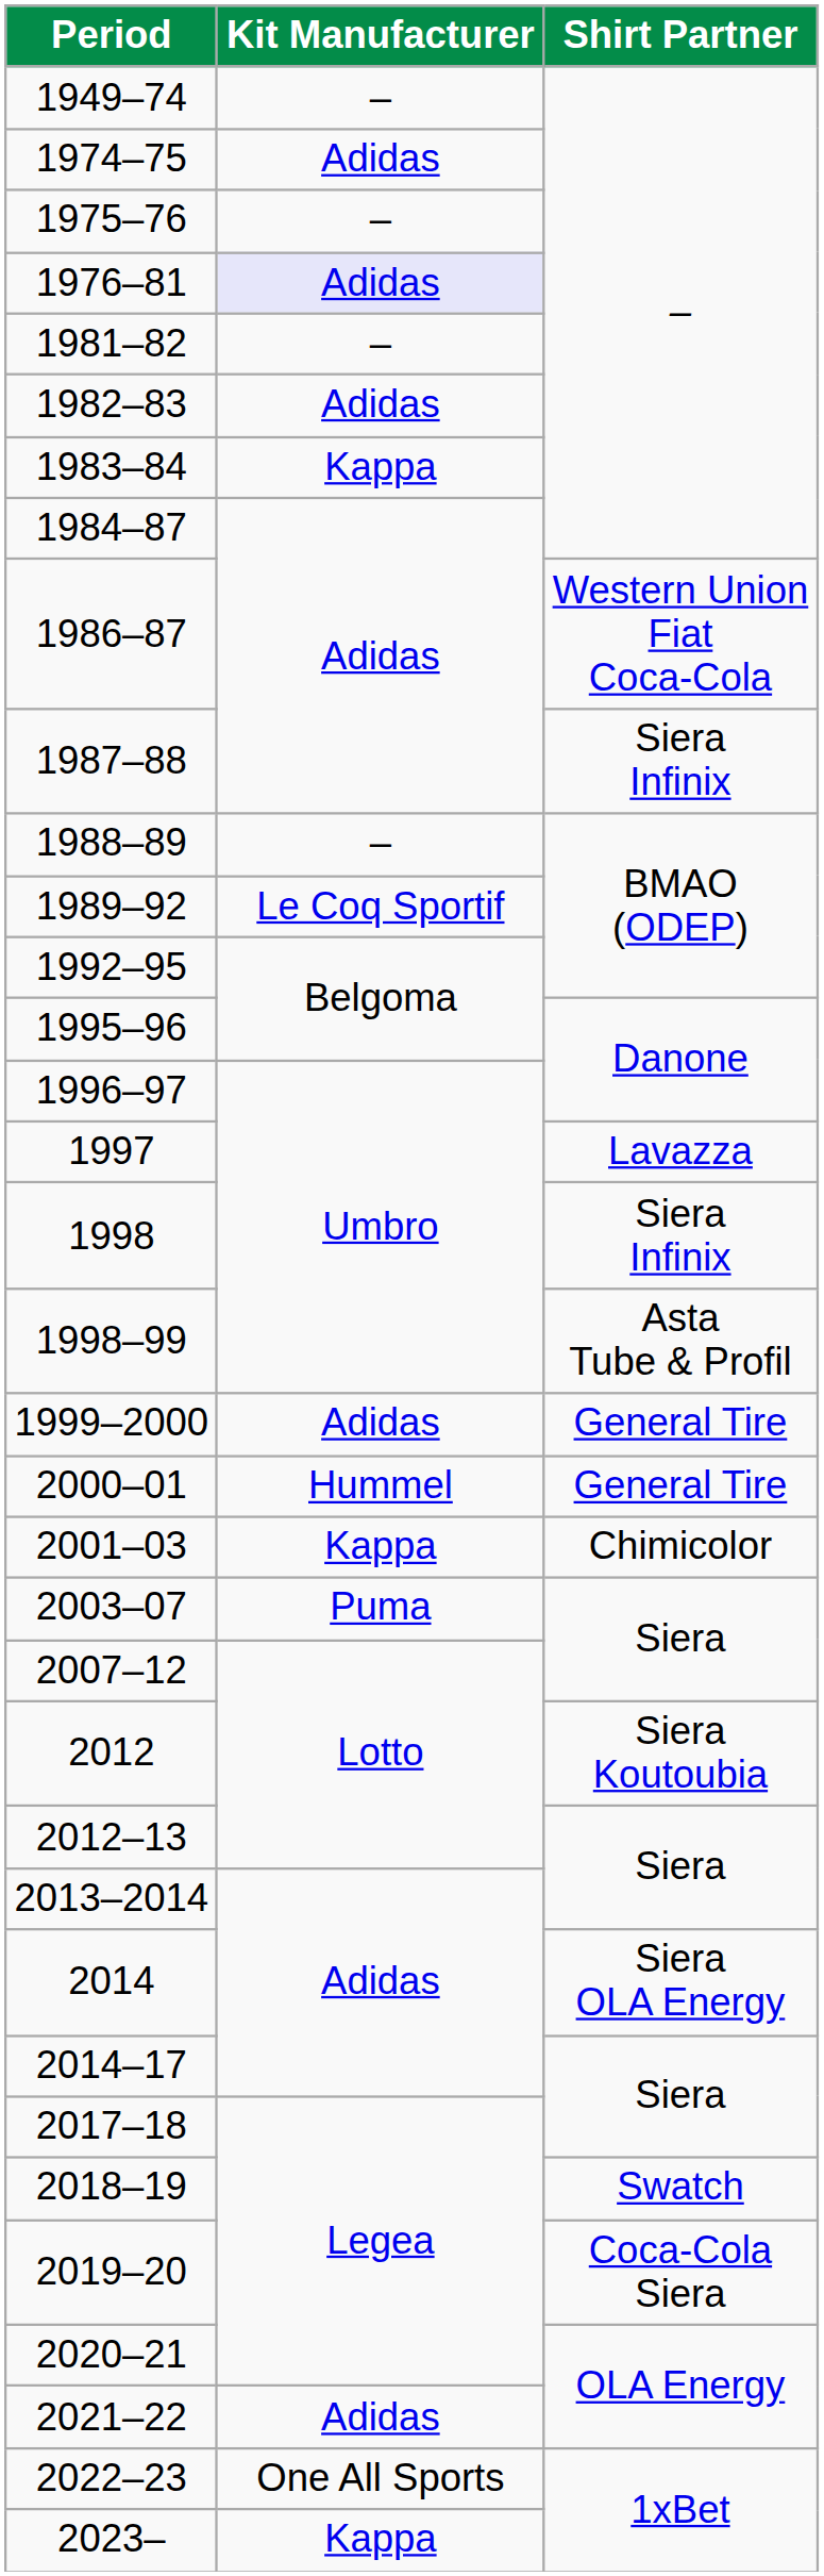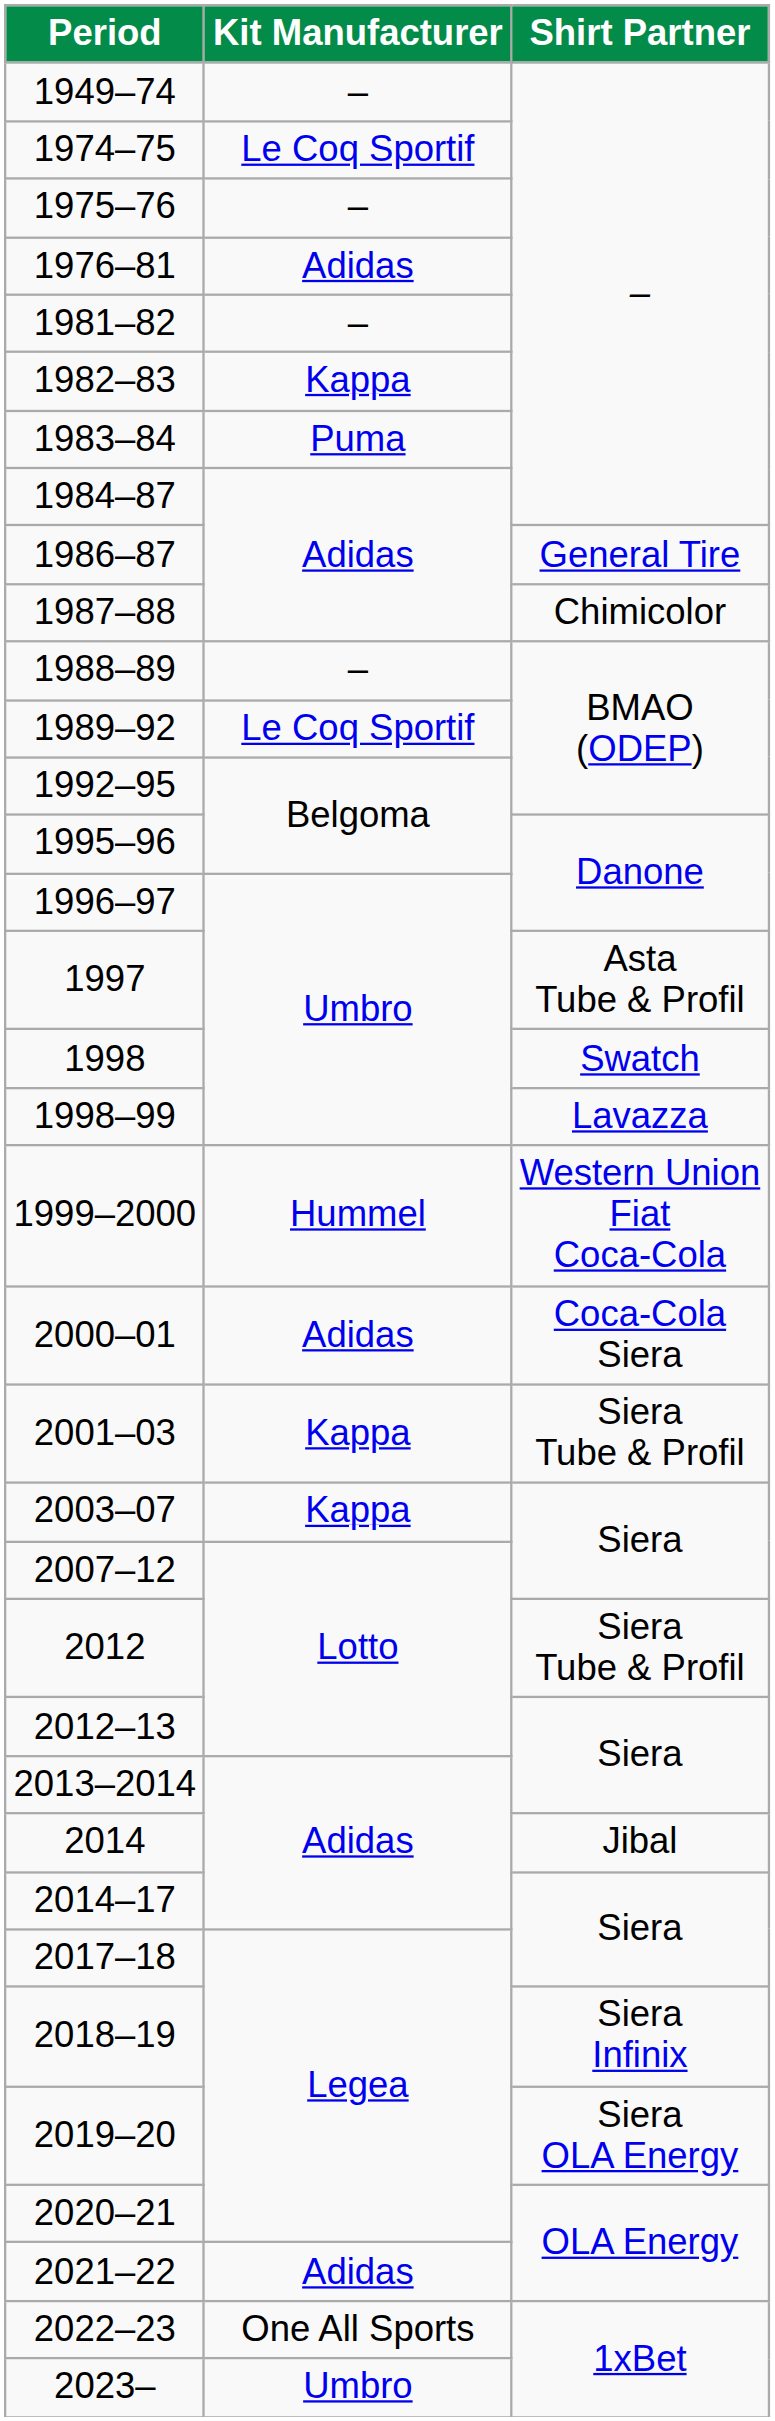 <table class="wikitable" style="text-align:center;">
 <tr>
 <th scope="col" style="color:#ffffff; background-color:#038C49;">Period</th>
 <th scope="col" style="color:#ffffff; background-color:#038C49;">Kit Manufacturer</th>
 <th scope="col" style="color:#ffffff; background-color:#038C49;">Shirt Partner</th>
 </tr>
 <tr>
 <td>1949–74</td>
 <td>–</td>
 <td rowspan="8"><em>–</em></td>
 </tr>
 <tr>
 <td>1974–75</td>
-<td><a href='#'>Adidas</a></td>
+<td><a href='#'>Le Coq Sportif</a></td>
 </tr>
 <tr>
 <td>1975–76</td>
 <td>–</td>
 </tr>
 <tr>
 <td>1976–81</td>
-<td style="background: lavender;"><a href='#'>Adidas</a></td>
+<td><a href='#'>Adidas</a></td>
 </tr>
 <tr>
 <td>1981–82</td>
 <td>–</td>
 </tr>
 <tr>
 <td>1982–83</td>
-<td><a href='#'>Adidas</a></td>
+<td><a href='#'>Kappa</a></td>
 </tr>
 <tr>
 <td>1983–84</td>
-<td><a href='#'>Kappa</a></td>
+<td rowspan="1"><a href='#'>Puma</a></td>
 </tr>
 <tr>
 <td>1984–87</td>
 <td rowspan="3"><a href='#'>Adidas</a></td>
 </tr>
 <tr>
 <td>1986–87</td>
-<td><a href='#'>Western Union</a><br> <a href='#'>Fiat</a> <br> <a href='#'>Coca-Cola</a></td>
+<td><a href='#'>General Tire</a></td>
 </tr>
 <tr>
 <td>1987–88</td>
-<td>Siera<br> <a href='#'>Infinix</a></td>
+<td>Chimicolor</td>
 </tr>
 <tr>
 <td>1988–89</td>
 <td>–</td>
 <td rowspan="3">BMAO<br>(<a href='#'>ODEP</a>)</td>
 </tr>
 <tr>
 <td>1989–92</td>
 <td><a href='#'>Le Coq Sportif</a></td>
 </tr>
 <tr>
 <td>1992–95</td>
 <td rowspan="2">Belgoma</td>
 </tr>
 <tr>
 <td>1995–96</td>
 <td rowspan="2"><a href='#'>Danone</a></td>
 </tr>
 <tr>
 <td>1996–97</td>
 <td rowspan="4"><a href='#'>Umbro</a></td>
 </tr>
 <tr>
 <td>1997</td>
+<td>Asta<br> Tube & Profil</td>
+</tr>
+<tr>
+<td>1998</td>
+<td><a href='#'>Swatch</a></td>
+</tr>
+<tr>
+<td>1998–99</td>
 <td><a href='#'>Lavazza</a></td>
 </tr>
 <tr>
-<td>1998</td>
-<td>Siera<br> <a href='#'>Infinix</a></td>
-</tr>
-<tr>
-<td>1998–99</td>
-<td>Asta<br> Tube & Profil</td>
-</tr>
-<tr>
 <td>1999–2000</td>
-<td><a href='#'>Adidas</a></td>
-<td><a href='#'>General Tire</a></td>
+<td><a href='#'>Hummel</a></td>
+<td><a href='#'>Western Union</a><br> <a href='#'>Fiat</a> <br> <a href='#'>Coca-Cola</a></td>
 </tr>
 <tr>
 <td>2000–01</td>
-<td><a href='#'>Hummel</a></td>
-<td><a href='#'>General Tire</a></td>
+<td><a href='#'>Adidas</a></td>
+<td><a href='#'>Coca-Cola</a><br> Siera</td>
 </tr>
 <tr>
 <td>2001–03</td>
 <td><a href='#'>Kappa</a></td>
-<td>Chimicolor</td>
+<td>Siera <br> Tube & Profil</td>
 </tr>
 <tr>
 <td>2003–07</td>
-<td rowspan="1"><a href='#'>Puma</a></td>
+<td><a href='#'>Kappa</a></td>
 <td rowspan="2">Siera</td>
 </tr>
 <tr>
 <td>2007–12</td>
 <td rowspan="3"><a href='#'>Lotto</a></td>
 </tr>
 <tr>
 <td>2012</td>
-<td>Siera<br> <a href='#'>Koutoubia</a></td>
+<td>Siera <br> Tube & Profil</td>
 </tr>
 <tr>
 <td>2012–13</td>
 <td rowspan="2">Siera</td>
 </tr>
 <tr>
 <td>2013–2014</td>
 <td rowspan="3"><a href='#'>Adidas</a></td>
 </tr>
 <tr>
 <td>2014</td>
-<td>Siera<br> <a href='#'>OLA Energy</a></td>
+<td>Jibal</td>
 </tr>
 <tr>
 <td>2014–17</td>
 <td rowspan="2">Siera</td>
 </tr>
 <tr>
 <td>2017–18</td>
 <td rowspan="4"><a href='#'>Legea</a></td>
 </tr>
 <tr>
 <td>2018–19</td>
-<td><a href='#'>Swatch</a></td>
+<td>Siera<br> <a href='#'>Infinix</a></td>
 </tr>
 <tr>
 <td>2019–20</td>
-<td><a href='#'>Coca-Cola</a><br> Siera</td>
+<td>Siera<br> <a href='#'>OLA Energy</a></td>
 </tr>
 <tr>
 <td>2020–21</td>
 <td rowspan="2"><a href='#'>OLA Energy</a></td>
 </tr>
 <tr>
 <td>2021–22</td>
 <td><a href='#'>Adidas</a></td>
 </tr>
 <tr>
 <td>2022–23</td>
 <td>One All Sports</td>
 <td rowspan="2"><a href='#'>1xBet</a></td>
 </tr>
 <tr>
 <td>2023–</td>
-<td><a href='#'>Kappa</a></td>
+<td><a href='#'>Umbro</a></td>
 </tr>
 </table>
